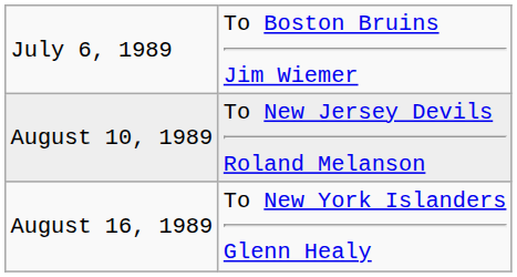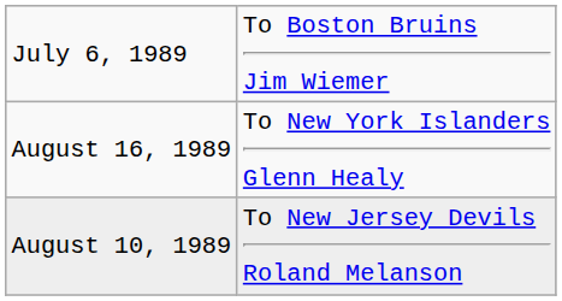 <table class="wikitable">
 <tr>
 <td>July 6, 1989</td>
 <td valign="top">To <a href='#'>Boston Bruins</a><hr><a href='#'>Jim Wiemer</a></td>
 </tr>
+<tr>
+<td>August 16, 1989</td>
+<td valign="top">To <a href='#'>New York Islanders</a><hr><a href='#'>Glenn Healy</a></td>
+</tr>
 <tr style="background:#eee;">
 <td>August 10, 1989</td>
 <td valign="top">To <a href='#'>New Jersey Devils</a><hr><a href='#'>Roland Melanson</a></td>
 </tr>
-<tr>
-<td>August 16, 1989</td>
-<td valign="top">To <a href='#'>New York Islanders</a><hr><a href='#'>Glenn Healy</a></td>
-</tr>
 </table>
